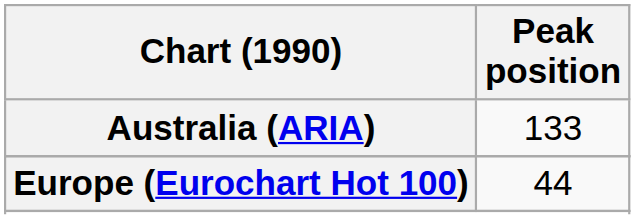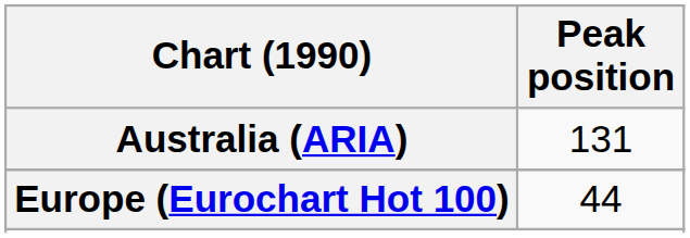 <table class="wikitable sortable plainrowheaders" style="text-align:center">
 <tr>
 <th>Chart (1990)</th>
 <th>Peak<br>position</th>
 </tr>
 <tr>
 <th scope="row">Australia (<a href='#'>ARIA</a>)</th>
-<td>133</td>
+<td>131</td>
 </tr>
 <tr>
 </tr>
 <tr>
 <th scope="row">Europe (<a href='#'>Eurochart Hot 100</a>)</th>
 <td>44</td>
 </tr>
 <tr>
 </tr>
 <tr>
 </tr>
 <tr>
 </tr>
 <tr>
 </tr>
 <tr>
 </tr>
 <tr>
 </tr>
 </table>
